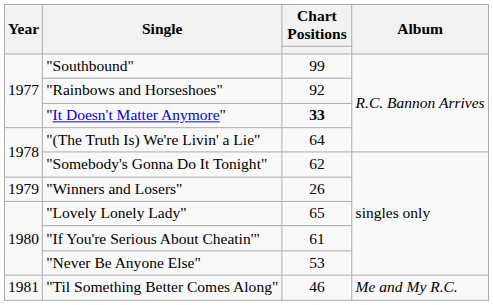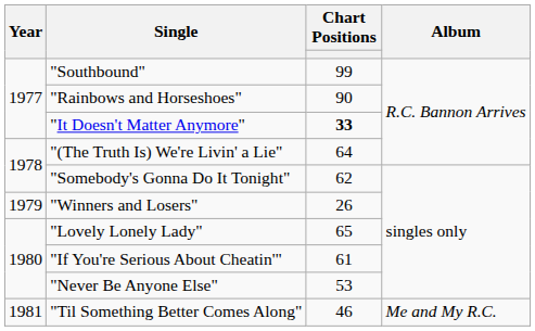 <table class="wikitable">
 <tr>
 <th rowspan="2">Year</th>
 <th rowspan="2">Single</th>
 <th colspan="1">Chart Positions</th>
 <th rowspan="2">Album</th>
 </tr>
 <tr>
 <th width="65"></th>
 </tr>
 <tr>
 <td rowspan=3>1977</td>
 <td>"Southbound"</td>
 <td align="center">99</td>
 <td rowspan=4><em>R.C. Bannon Arrives</em></td>
 </tr>
 <tr>
 <td>"Rainbows and Horseshoes"</td>
-<td align="center">92</td>
+<td align="center">90</td>
 </tr>
 <tr>
 <td>"<a href='#'>It Doesn't Matter Anymore</a>"</td>
 <td align="center"><strong>33</strong></td>
 </tr>
 <tr>
 <td rowspan=2>1978</td>
 <td>"(The Truth Is) We're Livin' a Lie"</td>
 <td align="center">64</td>
 </tr>
 <tr>
 <td>"Somebody's Gonna Do It Tonight"</td>
 <td align="center">62</td>
 <td rowspan="5">singles only</td>
 </tr>
 <tr>
 <td>1979</td>
 <td>"Winners and Losers"</td>
 <td align="center">26</td>
 </tr>
 <tr>
 <td rowspan=3>1980</td>
 <td>"Lovely Lonely Lady"</td>
 <td align="center">65</td>
 </tr>
 <tr>
 <td>"If You're Serious About Cheatin'"</td>
 <td align="center">61</td>
 </tr>
 <tr>
 <td>"Never Be Anyone Else"</td>
 <td align="center">53</td>
 </tr>
 <tr>
 <td>1981</td>
 <td>"Til Something Better Comes Along"</td>
 <td align="center">46</td>
 <td><em>Me and My R.C.</em></td>
 </tr>
 </table>
